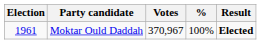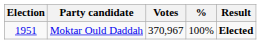 <table class=wikitable style=text-align:center>
 <tr>
 <th>Election</th>
 <th>Party candidate</th>
 <th>Votes</th>
 <th>%</th>
 <th>Result</th>
 </tr>
 <tr>
-<td><a href='#'>1961</a></td>
+<td><a href='#'>1951</a></td>
 <td><a href='#'>Moktar Ould Daddah</a></td>
 <td>370,967</td>
 <td>100%</td>
 <td><strong>Elected</strong> </td>
 </tr>
 </table>
